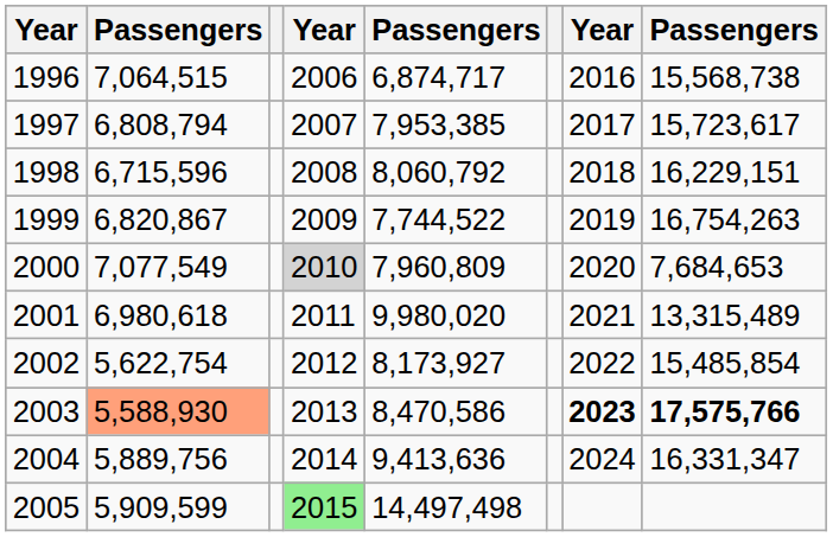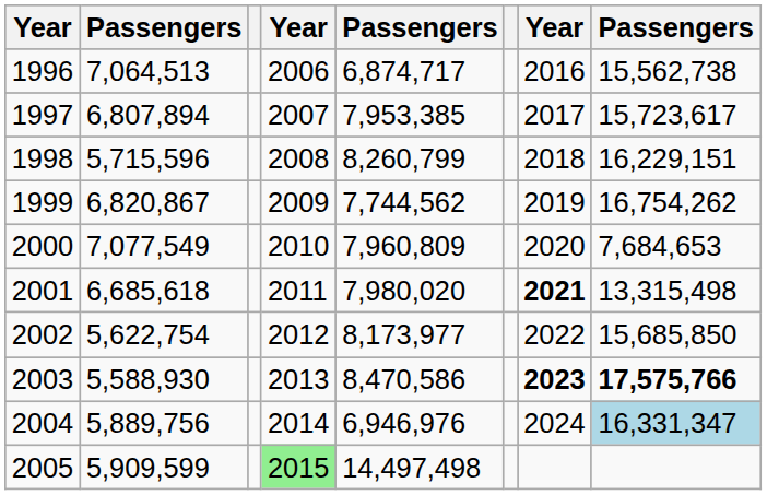 <table class="wikitable" style="font-size: 95%">
 <tr>
 <th>Year</th>
 <th>Passengers</th>
 <th></th>
 <th>Year</th>
 <th>Passengers</th>
 <th></th>
 <th>Year</th>
 <th>Passengers</th>
 </tr>
 <tr>
 <td>1996</td>
-<td>7,064,515</td>
+<td>7,064,513</td>
 <td></td>
 <td>2006</td>
 <td>6,874,717</td>
 <td></td>
 <td>2016</td>
-<td>15,568,738</td>
+<td>15,562,738</td>
 </tr>
 <tr>
 <td>1997</td>
-<td>6,808,794</td>
+<td>6,807,894</td>
 <td></td>
 <td>2007</td>
 <td>7,953,385</td>
 <td></td>
 <td>2017</td>
 <td>15,723,617</td>
 </tr>
 <tr>
 <td>1998</td>
-<td>6,715,596</td>
+<td>5,715,596</td>
 <td></td>
 <td>2008</td>
-<td>8,060,792</td>
+<td>8,260,799</td>
 <td></td>
 <td>2018</td>
 <td>16,229,151</td>
 </tr>
 <tr>
 <td>1999</td>
 <td>6,820,867</td>
 <td></td>
 <td>2009</td>
-<td>7,744,522</td>
+<td>7,744,562</td>
 <td></td>
 <td>2019</td>
-<td>16,754,263</td>
+<td>16,754,262</td>
 </tr>
 <tr>
 <td>2000</td>
 <td>7,077,549</td>
 <td></td>
-<td style="background: lightgrey;">2010</td>
+<td>2010</td>
 <td>7,960,809</td>
 <td></td>
 <td>2020</td>
 <td>7,684,653</td>
 </tr>
 <tr>
 <td>2001</td>
-<td>6,980,618</td>
+<td>6,685,618</td>
 <td></td>
 <td>2011</td>
-<td>9,980,020</td>
+<td>7,980,020</td>
 <td></td>
-<td>2021</td>
-<td>13,315,489</td>
+<td><strong>2021</strong></td>
+<td>13,315,498</td>
 </tr>
 <tr>
 <td>2002</td>
 <td>5,622,754</td>
 <td></td>
 <td>2012</td>
-<td>8,173,927</td>
+<td>8,173,977</td>
 <td></td>
 <td>2022</td>
-<td>15,485,854</td>
+<td>15,685,850</td>
 </tr>
 <tr>
 <td>2003</td>
-<td style="background: lightsalmon;">5,588,930</td>
+<td>5,588,930</td>
 <td></td>
 <td>2013</td>
 <td>8,470,586</td>
 <td></td>
 <td><strong>2023</strong></td>
 <td><strong>17,575,766</strong></td>
 </tr>
 <tr>
 <td>2004</td>
 <td>5,889,756</td>
 <td></td>
 <td>2014</td>
-<td>9,413,636</td>
+<td>6,946,976</td>
 <td></td>
 <td>2024</td>
-<td>16,331,347</td>
+<td style="background: lightblue;">16,331,347</td>
 </tr>
 <tr>
 <td>2005</td>
 <td>5,909,599</td>
 <td></td>
 <td style="background: lightgreen;">2015</td>
 <td>14,497,498</td>
 <td></td>
 <td></td>
 <td></td>
 </tr>
 </table>
